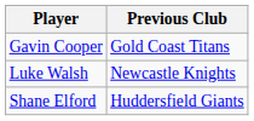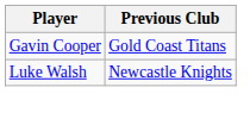 <table class="wikitable" style="font-size:90%">
 <tr bgcolor="#efefef">
 <th>Player</th>
 <th>Previous Club</th>
 </tr>
 <tr>
 <td><a href='#'>Gavin Cooper</a></td>
 <td><a href='#'>Gold Coast Titans</a></td>
 </tr>
 <tr>
 <td><a href='#'>Luke Walsh</a></td>
 <td><a href='#'>Newcastle Knights</a></td>
 </tr>
-<tr>
-<td><a href='#'>Shane Elford</a></td>
-<td><a href='#'>Huddersfield Giants</a></td>
-</tr>
 </table>
